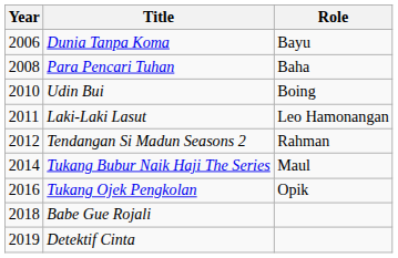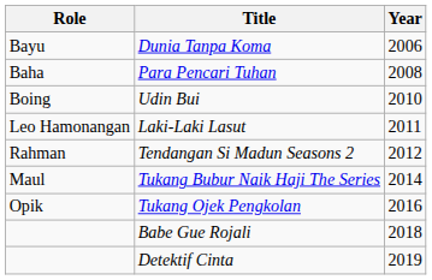 <table class="wikitable">
 <tr>
+<th>Role</th>
+<th>Title</th>
 <th>Year</th>
-<th>Title</th>
-<th>Role</th>
 </tr>
 <tr>
+<td>Bayu</td>
+<td><em><a href='#'>Dunia Tanpa Koma</a></em></td>
 <td>2006</td>
-<td><em><a href='#'>Dunia Tanpa Koma</a></em></td>
-<td>Bayu</td>
 </tr>
 <tr>
+<td>Baha</td>
+<td><em><a href='#'>Para Pencari Tuhan</a></em></td>
 <td>2008</td>
-<td><em><a href='#'>Para Pencari Tuhan</a></em></td>
-<td>Baha</td>
 </tr>
 <tr>
+<td>Boing</td>
+<td><em>Udin Bui</em></td>
 <td>2010</td>
-<td><em>Udin Bui</em></td>
-<td>Boing</td>
 </tr>
 <tr>
+<td>Leo Hamonangan</td>
+<td><em>Laki-Laki Lasut</em></td>
 <td>2011</td>
-<td><em>Laki-Laki Lasut</em></td>
-<td>Leo Hamonangan</td>
 </tr>
 <tr>
+<td>Rahman</td>
+<td><em>Tendangan Si Madun Seasons 2</em></td>
 <td>2012</td>
-<td><em>Tendangan Si Madun Seasons 2</em></td>
-<td>Rahman</td>
 </tr>
 <tr>
+<td>Maul</td>
+<td><em><a href='#'>Tukang Bubur Naik Haji The Series</a></em></td>
 <td>2014</td>
-<td><em><a href='#'>Tukang Bubur Naik Haji The Series</a></em></td>
-<td>Maul</td>
 </tr>
 <tr>
+<td>Opik</td>
+<td><em><a href='#'>Tukang Ojek Pengkolan</a></em></td>
 <td>2016</td>
-<td><em><a href='#'>Tukang Ojek Pengkolan</a></em></td>
-<td>Opik</td>
 </tr>
 <tr>
+<td></td>
+<td><em>Babe Gue Rojali</em></td>
 <td>2018</td>
-<td><em>Babe Gue Rojali</em></td>
-<td></td>
 </tr>
 <tr>
+<td></td>
+<td><em>Detektif Cinta</em></td>
 <td>2019</td>
-<td><em>Detektif Cinta</em></td>
-<td></td>
 </tr>
 </table>
